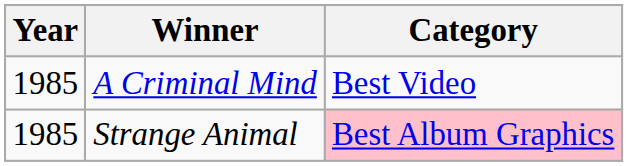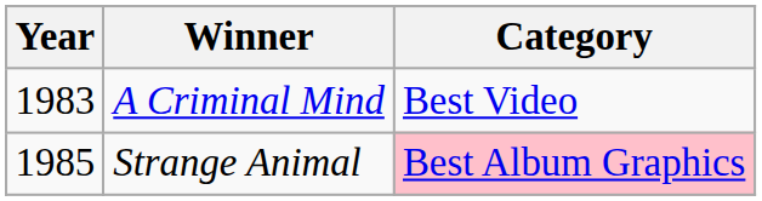 <table class="wikitable">
 <tr>
 <th align="left">Year</th>
 <th align="left">Winner</th>
 <th align="left">Category</th>
 </tr>
 <tr>
-<td align="left">1985</td>
+<td align="left">1983</td>
 <td align="left"><em><a href='#'>A Criminal Mind</a></em></td>
 <td align="left"><a href='#'>Best Video</a></td>
 </tr>
 <tr>
 <td align="left">1985</td>
 <td align="left"><em>Strange Animal</em></td>
 <td align="left" style="background: pink;"><a href='#'>Best Album Graphics</a></td>
 </tr>
 </table>
